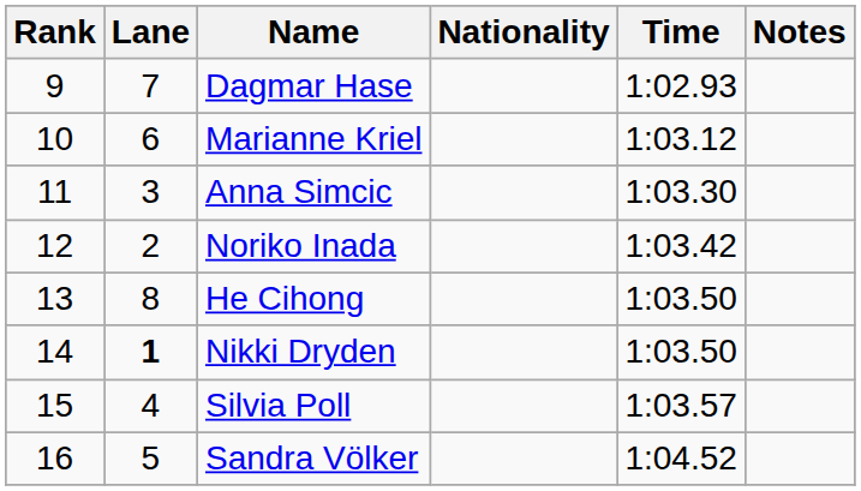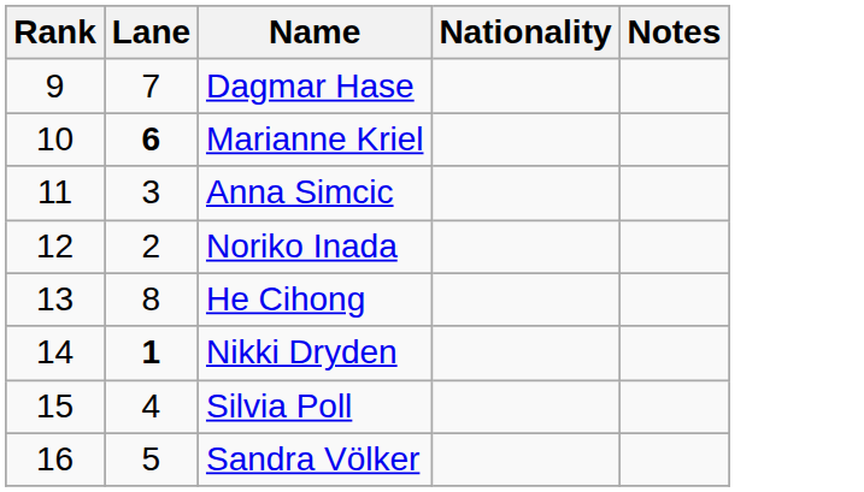 <table class="wikitable sortable" style="text-align:center">
 <tr>
 <th>Rank</th>
 <th>Lane</th>
 <th>Name</th>
 <th>Nationality</th>
-<th>Time</th>
 <th>Notes</th>
 </tr>
 <tr>
 <td>9</td>
 <td>7</td>
 <td align=left><a href='#'>Dagmar Hase</a></td>
 <td align=left></td>
-<td>1:02.93</td>
 <td></td>
 </tr>
 <tr>
 <td>10</td>
-<td>6</td>
+<td><strong>6</strong></td>
 <td align=left><a href='#'>Marianne Kriel</a></td>
 <td align=left></td>
-<td>1:03.12</td>
 <td></td>
 </tr>
 <tr>
 <td>11</td>
 <td>3</td>
 <td align=left><a href='#'>Anna Simcic</a></td>
 <td align=left></td>
-<td>1:03.30</td>
 <td></td>
 </tr>
 <tr>
 <td>12</td>
 <td>2</td>
 <td align=left><a href='#'>Noriko Inada</a></td>
 <td align=left></td>
-<td>1:03.42</td>
 <td></td>
 </tr>
 <tr>
 <td>13</td>
 <td>8</td>
 <td align=left><a href='#'>He Cihong</a></td>
 <td align=left></td>
-<td>1:03.50</td>
 <td></td>
 </tr>
 <tr>
 <td>14</td>
 <td><strong>1</strong></td>
 <td align=left><a href='#'>Nikki Dryden</a></td>
 <td align=left></td>
-<td>1:03.50</td>
 <td></td>
 </tr>
 <tr>
 <td>15</td>
 <td>4</td>
 <td align=left><a href='#'>Silvia Poll</a></td>
 <td align=left></td>
-<td>1:03.57</td>
 <td></td>
 </tr>
 <tr>
 <td>16</td>
 <td>5</td>
 <td align=left><a href='#'>Sandra Völker</a></td>
 <td align=left></td>
-<td>1:04.52</td>
 <td></td>
 </tr>
 </table>
